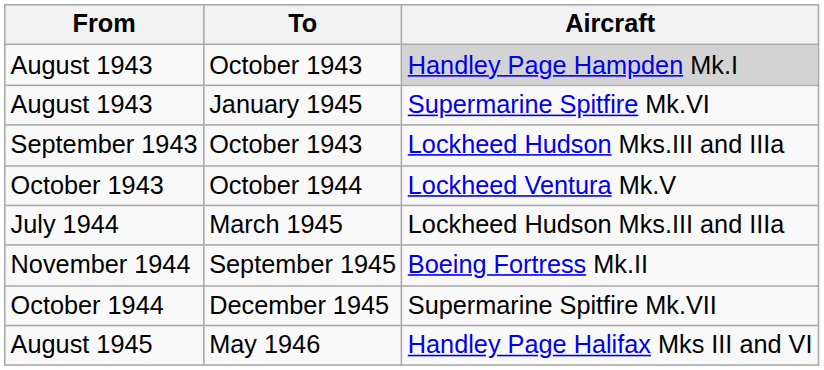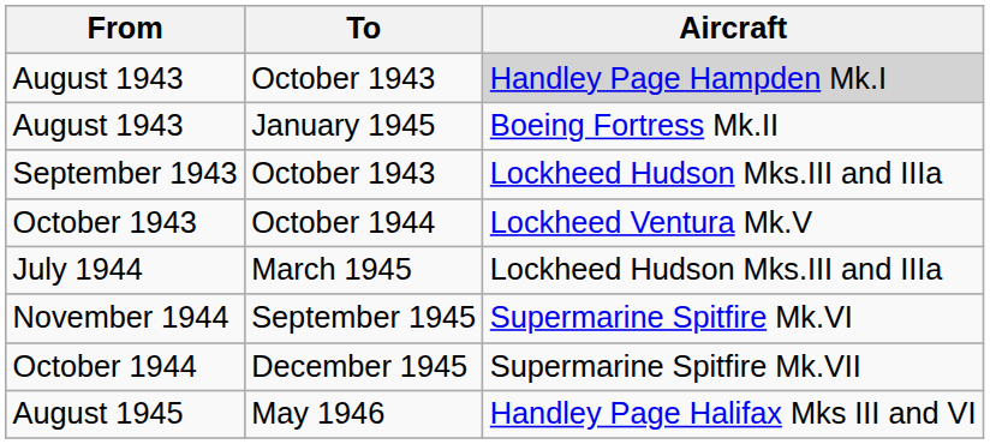 <table class="wikitable">
 <tr>
 <th>From</th>
 <th>To</th>
 <th>Aircraft</th>
 </tr>
 <tr>
 <td>August 1943</td>
 <td>October 1943</td>
 <td style="background: lightgrey;"><a href='#'>Handley Page Hampden</a>  Mk.I</td>
 </tr>
 <tr>
 <td>August 1943</td>
 <td>January 1945</td>
-<td><a href='#'>Supermarine Spitfire</a>  Mk.VI</td>
+<td><a href='#'>Boeing Fortress</a> Mk.II</td>
 </tr>
 <tr>
 <td>September 1943</td>
 <td>October 1943</td>
 <td><a href='#'>Lockheed Hudson</a>  Mks.III and IIIa</td>
 </tr>
 <tr>
 <td>October 1943</td>
 <td>October 1944</td>
 <td><a href='#'>Lockheed Ventura</a>  Mk.V</td>
 </tr>
 <tr>
 <td>July 1944</td>
 <td>March 1945</td>
 <td>Lockheed Hudson  Mks.III and IIIa</td>
 </tr>
 <tr>
 <td>November 1944</td>
 <td>September 1945</td>
-<td><a href='#'>Boeing Fortress</a> Mk.II</td>
+<td><a href='#'>Supermarine Spitfire</a>  Mk.VI</td>
 </tr>
 <tr>
 <td>October 1944</td>
 <td>December 1945</td>
 <td>Supermarine Spitfire Mk.VII</td>
 </tr>
 <tr>
 <td>August 1945</td>
 <td>May 1946</td>
 <td><a href='#'>Handley Page Halifax</a> Mks III and VI</td>
 </tr>
 </table>
